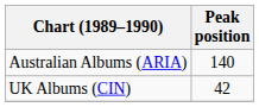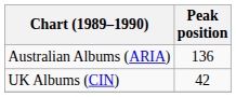 <table class="wikitable sortable">
 <tr>
 <th>Chart (1989–1990)</th>
 <th>Peak<br>position</th>
 </tr>
 <tr>
 <td>Australian Albums (<a href='#'>ARIA</a>)</td>
-<td align="center">140</td>
+<td align="center">136</td>
 </tr>
 <tr>
 <td>UK Albums (<a href='#'>CIN</a>)</td>
 <td align="center">42</td>
 </tr>
 <tr>
 </tr>
 </table>
